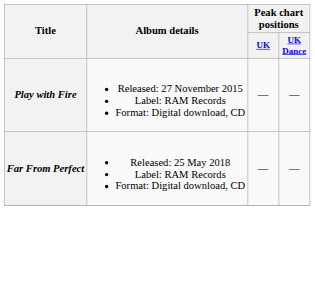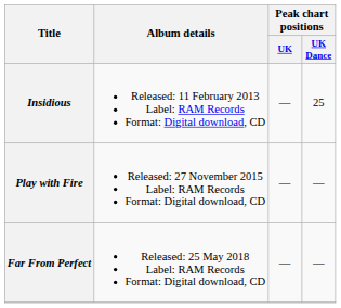 <table class="wikitable plainrowheaders" style="text-align:center;">
 <tr>
 <th scope="col" rowspan="2">Title</th>
 <th scope="col" rowspan="2">Album details</th>
 <th scope="col" colspan="2">Peak chart positions</th>
 </tr>
 <tr>
 <th scope="col" style="width:3em;font-size:85%;"><a href='#'>UK</a></th>
 <th scope="col" style="width:3em;font-size:85%;"><a href='#'>UK Dance</a><br></th>
+</tr>
+<tr>
+<th scope="row"><em>Insidious</em></th>
+<td><br><ul><li>Released: 11 February 2013</li><li>Label: <a href='#'>RAM Records</a></li><li>Format: <a href='#'>Digital download</a>, CD</li></ul></td>
+<td>—</td>
+<td>25</td>
 </tr>
 <tr>
 <th scope="row"><em>Play with Fire</em></th>
 <td><br><ul><li>Released: 27 November 2015</li><li>Label: RAM Records</li><li>Format: Digital download, CD</li></ul></td>
 <td>—</td>
 <td>—</td>
 </tr>
 <tr>
 <th scope="row"><em>Far From Perfect</em></th>
 <td><br><ul><li>Released: 25 May 2018</li><li>Label: RAM Records</li><li>Format: Digital download, CD</li></ul></td>
 <td>—</td>
 <td>—</td>
 </tr>
 <tr>
 </tr>
 </table>
